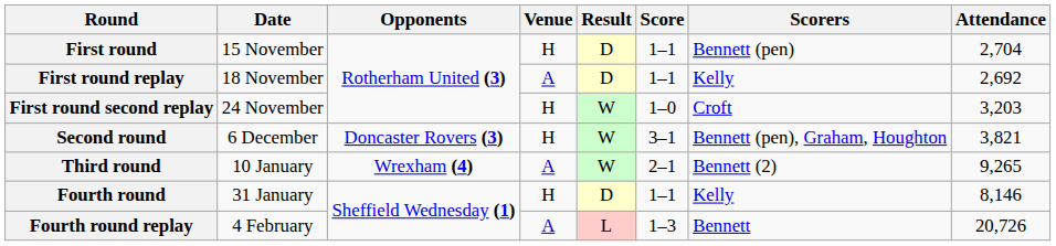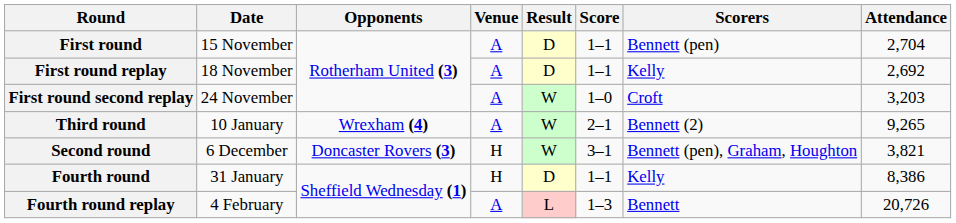 <table class="wikitable" style="text-align:center">
 <tr>
 <th>Round</th>
 <th>Date</th>
 <th>Opponents</th>
 <th>Venue</th>
 <th>Result</th>
 <th>Score</th>
 <th>Scorers</th>
 <th>Attendance</th>
 </tr>
 <tr>
 <th>First round</th>
 <td>15 November</td>
 <td rowspan=3><a href='#'>Rotherham United</a> <strong>(<a href='#'>3</a>)</strong></td>
-<td>H</td>
+<td><a href='#'>A</a></td>
 <td style="background-color:#FFFFCC">D</td>
 <td>1–1</td>
 <td align="left"><a href='#'>Bennett</a> (pen)</td>
 <td>2,704</td>
 </tr>
 <tr>
 <th>First round replay</th>
 <td>18 November</td>
 <td><a href='#'>A</a></td>
 <td style="background-color:#FFFFCC">D</td>
 <td>1–1</td>
 <td align="left"><a href='#'>Kelly</a></td>
 <td>2,692</td>
 </tr>
 <tr>
 <th>First round second replay</th>
 <td>24 November</td>
-<td>H</td>
+<td><a href='#'>A</a></td>
 <td style="background-color:#CCFFCC">W</td>
 <td>1–0</td>
 <td align="left"><a href='#'>Croft</a></td>
 <td>3,203</td>
+</tr>
+<tr>
+<th>Third round</th>
+<td>10 January</td>
+<td><a href='#'>Wrexham</a> <strong>(<a href='#'>4</a>)</strong></td>
+<td><a href='#'>A</a></td>
+<td style="background-color:#CCFFCC">W</td>
+<td>2–1</td>
+<td align="left"><a href='#'>Bennett</a> (2)</td>
+<td>9,265</td>
 </tr>
 <tr>
 <th>Second round</th>
 <td>6 December</td>
 <td><a href='#'>Doncaster Rovers</a> <strong>(<a href='#'>3</a>)</strong></td>
 <td>H</td>
 <td style="background-color:#CCFFCC">W</td>
 <td>3–1</td>
 <td align="left"><a href='#'>Bennett</a> (pen), <a href='#'>Graham</a>, <a href='#'>Houghton</a></td>
 <td>3,821</td>
 </tr>
 <tr>
-<th>Third round</th>
-<td>10 January</td>
-<td><a href='#'>Wrexham</a> <strong>(<a href='#'>4</a>)</strong></td>
-<td><a href='#'>A</a></td>
-<td style="background-color:#CCFFCC">W</td>
-<td>2–1</td>
-<td align="left"><a href='#'>Bennett</a> (2)</td>
-<td>9,265</td>
-</tr>
-<tr>
 <th>Fourth round</th>
 <td>31 January</td>
 <td rowspan=2><a href='#'>Sheffield Wednesday</a> <strong>(<a href='#'>1</a>)</strong></td>
 <td>H</td>
 <td style="background-color:#FFFFCC">D</td>
 <td>1–1</td>
 <td align="left"><a href='#'>Kelly</a></td>
-<td>8,146</td>
+<td>8,386</td>
 </tr>
 <tr>
 <th>Fourth round replay</th>
 <td>4 February</td>
 <td><a href='#'>A</a></td>
 <td style="background-color:#FFCCCC">L</td>
 <td>1–3</td>
 <td align="left"><a href='#'>Bennett</a></td>
 <td>20,726</td>
 </tr>
 </table>
